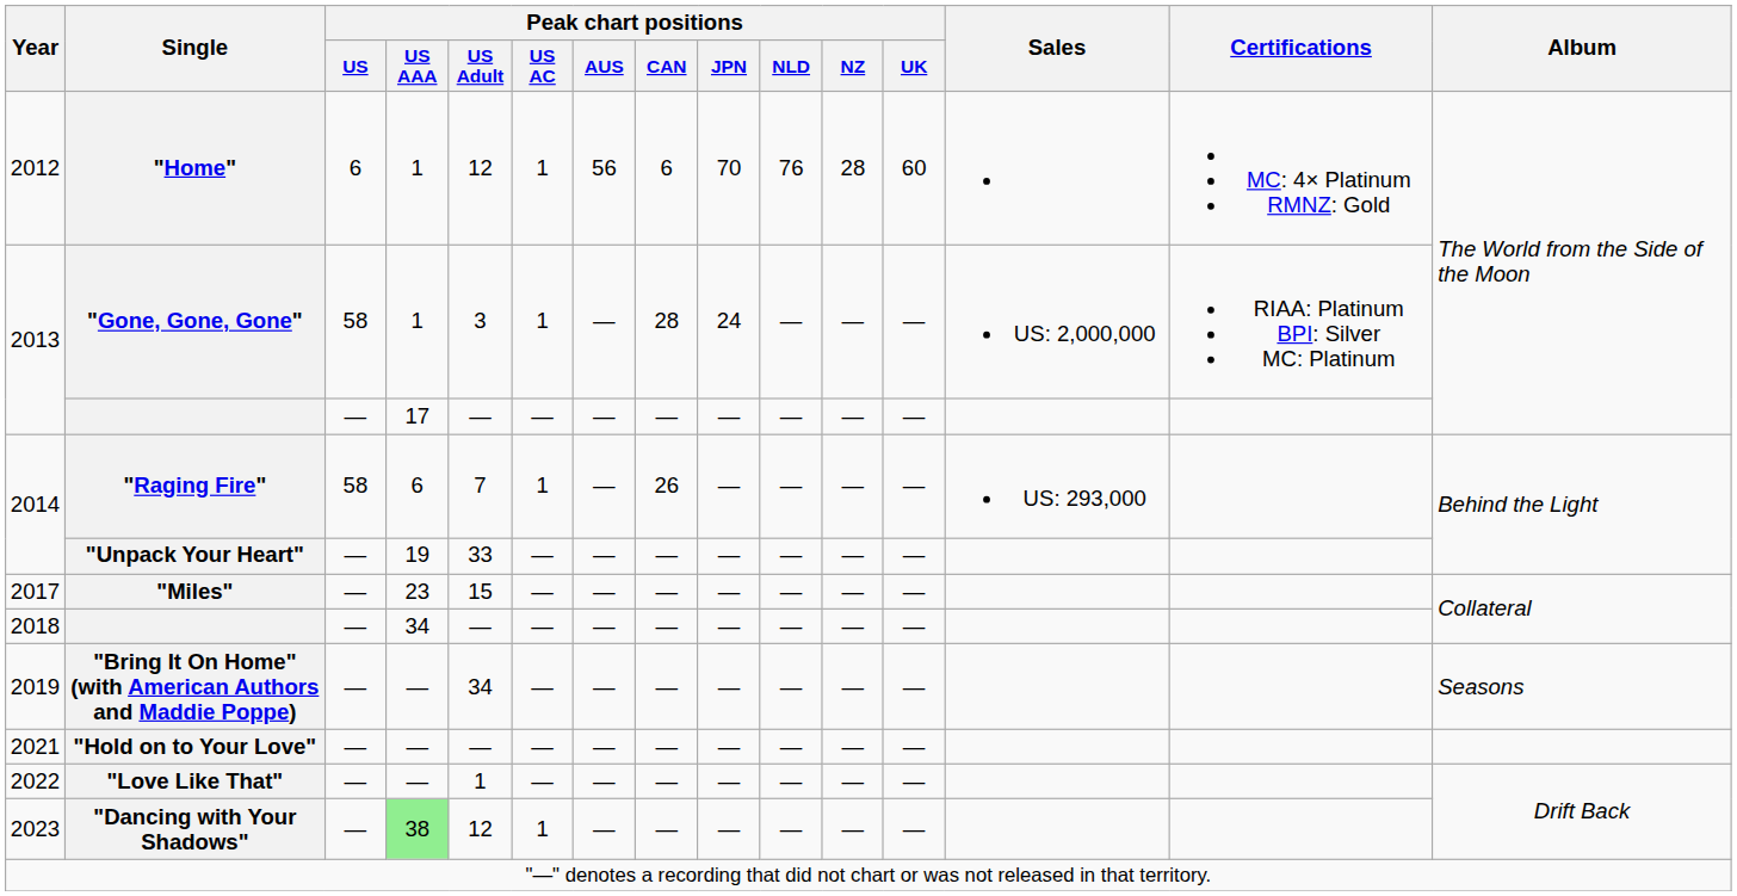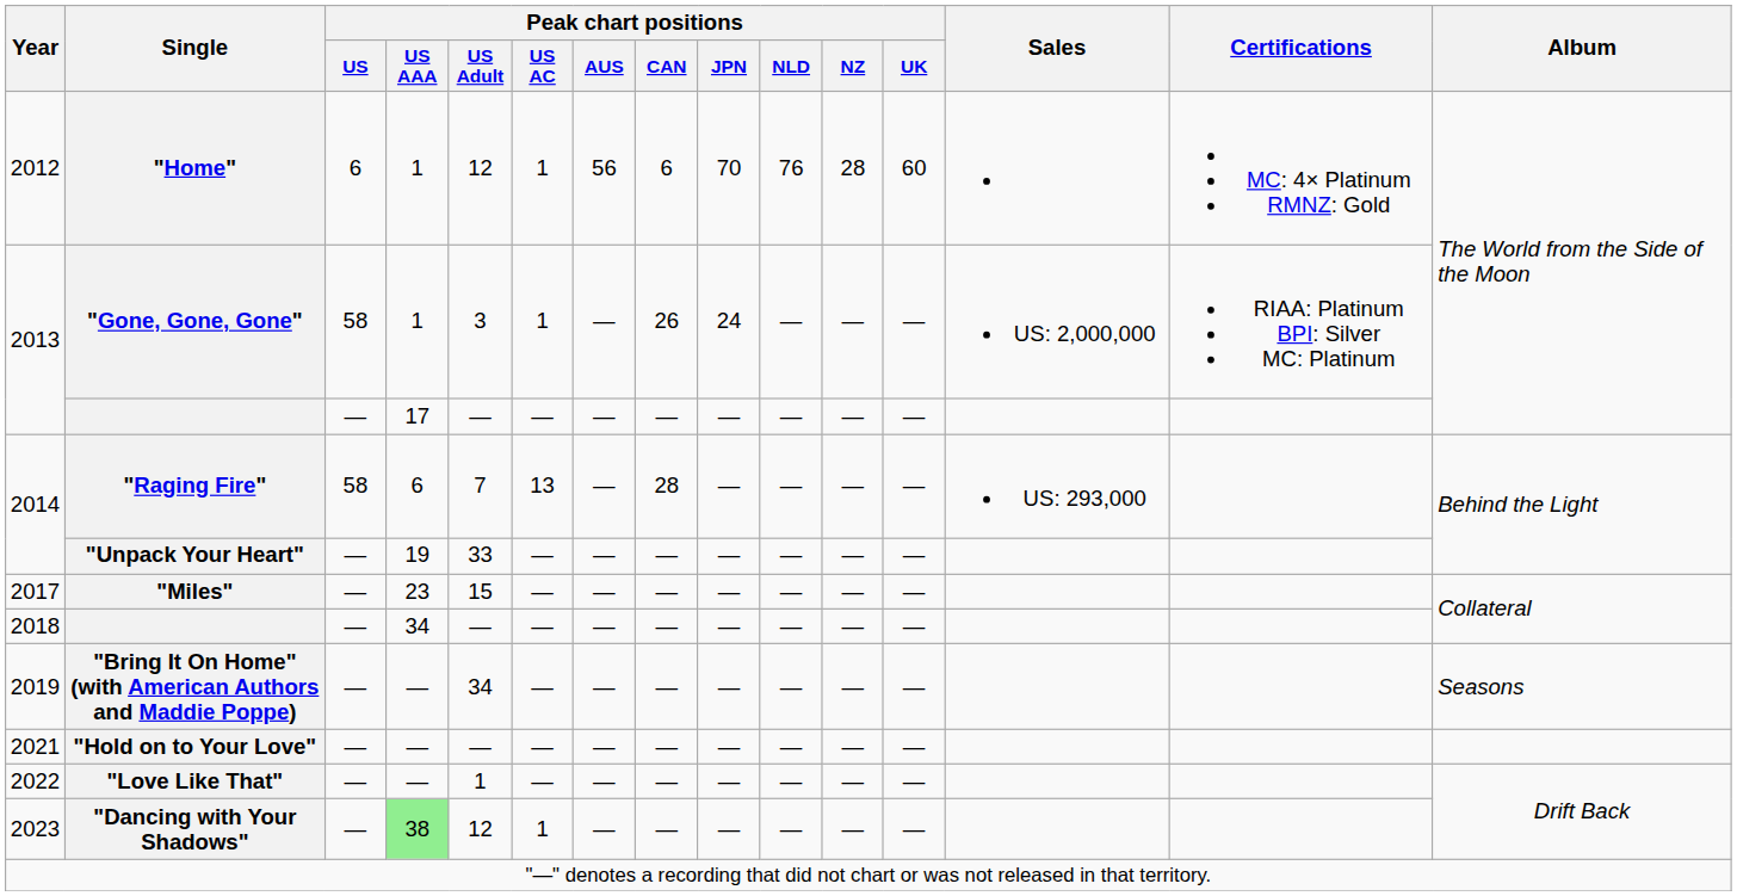 <table class="wikitable plainrowheaders" style="text-align:center;">
 <tr>
 <th rowspan="2">Year</th>
 <th rowspan="2" style="width:12em;">Single</th>
 <th colspan="10">Peak chart positions</th>
 <th rowspan="2" style="width:10em;">Sales</th>
 <th rowspan="2" style="width:12em;"><a href='#'>Certifications</a></th>
 <th rowspan="2" style="width:14em;">Album</th>
 </tr>
 <tr style="font-size:smaller;">
 <th scope="col" style="width:3em;"><a href='#'>US</a><br></th>
 <th scope="col" style="width:3em;"><a href='#'>US<br>AAA</a><br></th>
 <th scope="col" style="width:3em;"><a href='#'>US<br>Adult</a><br></th>
 <th scope="col" style="width:3em;"><a href='#'>US<br>AC</a><br></th>
 <th scope="col" style="width:3em;"><a href='#'>AUS</a><br></th>
 <th scope="col" style="width:3em;"><a href='#'>CAN</a><br></th>
 <th scope="col" style="width:3em;"><a href='#'>JPN</a><br></th>
 <th scope="col" style="width:3em;"><a href='#'>NLD</a><br></th>
 <th scope="col" style="width:3em;"><a href='#'>NZ</a><br></th>
 <th scope="col" style="width:3em;"><a href='#'>UK</a><br></th>
 </tr>
 <tr>
 <td>2012</td>
 <th scope="row">"<a href='#'>Home</a>"</th>
 <td>6</td>
 <td>1</td>
 <td>12</td>
 <td>1</td>
 <td>56</td>
 <td>6</td>
 <td>70</td>
 <td>76</td>
 <td>28</td>
 <td>60</td>
 <td><br><ul><li></li></ul></td>
 <td><br><ul><li></li><li><a href='#'>MC</a>: 4× Platinum</li><li><a href='#'>RMNZ</a>: Gold</li></ul></td>
 <td rowspan="3" style="text-align:left;"><em>The World from the Side of the Moon</em></td>
 </tr>
 <tr>
 <td rowspan="2">2013</td>
 <th scope="row">"<a href='#'>Gone, Gone, Gone</a>"</th>
 <td>58</td>
 <td>1</td>
 <td>3</td>
 <td>1</td>
 <td>—</td>
-<td>28</td>
+<td>26</td>
 <td>24</td>
 <td>—</td>
 <td>—</td>
 <td>—</td>
 <td><br><ul><li>US: 2,000,000</li></ul></td>
 <td><br><ul><li>RIAA: Platinum</li><li><a href='#'>BPI</a>: Silver</li><li>MC: Platinum</li></ul></td>
 </tr>
 <tr>
 <th scope="row"></th>
 <td>—</td>
 <td>17</td>
 <td>—</td>
 <td>—</td>
 <td>—</td>
 <td>—</td>
 <td>—</td>
 <td>—</td>
 <td>—</td>
 <td>—</td>
 <td></td>
 <td></td>
 </tr>
 <tr>
 <td rowspan="2">2014</td>
 <th scope="row">"<a href='#'>Raging Fire</a>"</th>
 <td>58</td>
 <td>6</td>
 <td>7</td>
-<td>1</td>
+<td>13</td>
 <td>—</td>
-<td>26</td>
+<td>28</td>
 <td>—</td>
 <td>—</td>
 <td>—</td>
 <td>—</td>
 <td><br><ul><li>US: 293,000</li></ul></td>
 <td></td>
 <td rowspan="2" style="text-align:left;"><em>Behind the Light</em></td>
 </tr>
 <tr>
 <th scope="row">"Unpack Your Heart"</th>
 <td>—</td>
 <td>19</td>
 <td>33</td>
 <td>—</td>
 <td>—</td>
 <td>—</td>
 <td>—</td>
 <td>—</td>
 <td>—</td>
 <td>—</td>
 <td></td>
 <td></td>
 </tr>
 <tr>
 <td>2017</td>
 <th scope="row">"Miles"</th>
 <td>—</td>
 <td>23</td>
 <td>15</td>
 <td>—</td>
 <td>—</td>
 <td>—</td>
 <td>—</td>
 <td>—</td>
 <td>—</td>
 <td>—</td>
 <td></td>
 <td></td>
 <td rowspan="2" style="text-align:left;"><em>Collateral</em></td>
 </tr>
 <tr>
 <td>2018</td>
 <th scope="row"></th>
 <td>—</td>
 <td>34</td>
 <td>—</td>
 <td>—</td>
 <td>—</td>
 <td>—</td>
 <td>—</td>
 <td>—</td>
 <td>—</td>
 <td>—</td>
 <td></td>
 <td></td>
 </tr>
 <tr>
 <td>2019</td>
 <th scope="row">"Bring It On Home"<br><span>(with <a href='#'>American Authors</a> and <a href='#'>Maddie Poppe</a>)</span></th>
 <td>—</td>
 <td>—</td>
 <td>34</td>
 <td>—</td>
 <td>—</td>
 <td>—</td>
 <td>—</td>
 <td>—</td>
 <td>—</td>
 <td>—</td>
 <td></td>
 <td></td>
 <td style="text-align:left;"><em>Seasons</em></td>
 </tr>
 <tr>
 <td>2021</td>
 <th scope="row">"Hold on to Your Love"<br></th>
 <td>—</td>
 <td>—</td>
 <td>—</td>
 <td>—</td>
 <td>—</td>
 <td>—</td>
 <td>—</td>
 <td>—</td>
 <td>—</td>
 <td>—</td>
 <td></td>
 <td></td>
 <td></td>
 </tr>
 <tr>
 <td>2022</td>
 <th scope="row">"Love Like That"</th>
 <td>—</td>
 <td>—</td>
 <td>1</td>
 <td>—</td>
 <td>—</td>
 <td>—</td>
 <td>—</td>
 <td>—</td>
 <td>—</td>
 <td>—</td>
 <td></td>
 <td></td>
 <td rowspan="2"><em>Drift Back</em></td>
 </tr>
 <tr>
 <td>2023</td>
 <th scope="row">"Dancing with Your Shadows"</th>
 <td>—</td>
 <td style="background: lightgreen;">38</td>
 <td>12</td>
 <td>1</td>
 <td>—</td>
 <td>—</td>
 <td>—</td>
 <td>—</td>
 <td>—</td>
 <td>—</td>
 <td></td>
 <td></td>
 </tr>
 <tr>
 <td colspan="16" style="font-size:90%">"—" denotes a recording that did not chart or was not released in that territory.</td>
 </tr>
 </table>
